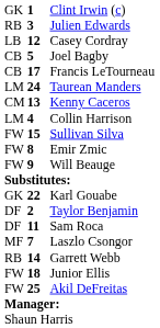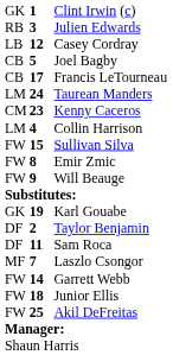 <table cellspacing="0" cellpadding="0" style="font-size:90%; margin:auto;">
 <tr>
 <th width=25></th>
 <th width=25></th>
 </tr>
 <tr>
 <td>GK</td>
 <td><strong>1</strong></td>
 <td> <a href='#'>Clint Irwin</a> (<a href='#'>c</a>)</td>
 <td></td>
 <td></td>
 </tr>
 <tr>
 <td>RB</td>
 <td><strong>3</strong></td>
 <td> <a href='#'>Julien Edwards</a></td>
 <td></td>
 <td></td>
 </tr>
 <tr>
 <td>LB</td>
 <td><strong>12</strong></td>
 <td> Casey Cordray</td>
 <td></td>
 <td></td>
 </tr>
 <tr>
 <td>CB</td>
 <td><strong>5</strong></td>
 <td> Joel Bagby</td>
 </tr>
 <tr>
 <td>CB</td>
 <td><strong>17</strong></td>
 <td> Francis LeTourneau</td>
 <td></td>
 <td></td>
 </tr>
 <tr>
 <td>LM</td>
 <td><strong>24</strong></td>
 <td> <a href='#'>Taurean Manders</a></td>
 <td></td>
 <td></td>
 </tr>
 <tr>
 <td>CM</td>
-<td><strong>13</strong></td>
+<td><strong>23</strong></td>
 <td> <a href='#'>Kenny Caceros</a></td>
 <td></td>
 <td></td>
 </tr>
 <tr>
 <td>LM</td>
 <td><strong>4</strong></td>
 <td> Collin Harrison</td>
 <td></td>
 <td></td>
 </tr>
 <tr>
 <td>FW</td>
 <td><strong>15</strong></td>
 <td> <a href='#'>Sullivan Silva</a></td>
 <td></td>
 <td></td>
 </tr>
 <tr>
 <td>FW</td>
 <td><strong>8</strong></td>
 <td> Emir Zmic</td>
 <td></td>
 <td></td>
 </tr>
 <tr>
 <td>FW</td>
 <td><strong>9</strong></td>
 <td> Will Beauge</td>
 <td></td>
 <td></td>
 </tr>
 <tr>
 <td colspan=3><strong>Substitutes:</strong></td>
 </tr>
 <tr>
 <td>GK</td>
-<td><strong>22</strong></td>
+<td><strong>19</strong></td>
 <td> Karl Gouabe</td>
 <td></td>
 <td></td>
 </tr>
 <tr>
 <td>DF</td>
 <td><strong>2</strong></td>
 <td> <a href='#'>Taylor Benjamin</a></td>
 <td></td>
 <td></td>
 </tr>
 <tr>
 <td>DF</td>
 <td><strong>11</strong></td>
 <td> Sam Roca</td>
 <td></td>
 <td></td>
 </tr>
 <tr>
 <td>MF</td>
 <td><strong>7</strong></td>
 <td> Laszlo Csongor</td>
 <td></td>
 <td></td>
 </tr>
 <tr>
-<td>RB</td>
+<td>FW</td>
 <td><strong>14</strong></td>
 <td> Garrett Webb</td>
 <td></td>
 <td></td>
 </tr>
 <tr>
 <td>FW</td>
 <td><strong>18</strong></td>
 <td> Junior Ellis</td>
 <td></td>
 <td></td>
 </tr>
 <tr>
 <td>FW</td>
 <td><strong>25</strong></td>
 <td> <a href='#'>Akil DeFreitas</a></td>
 <td></td>
 <td></td>
 </tr>
 <tr>
 <td colspan=3><strong>Manager:</strong></td>
 </tr>
 <tr>
 <td colspan=4> Shaun Harris</td>
 </tr>
 </table>
